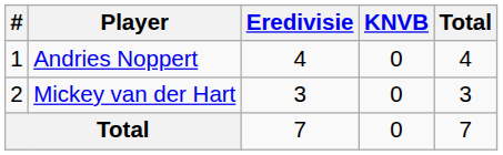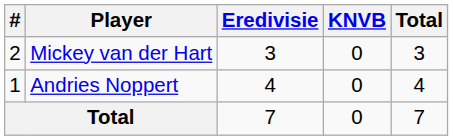 <table class="wikitable" style="text-align:center;">
 <tr>
 <th>#</th>
 <th>Player</th>
 <th><a href='#'>Eredivisie</a></th>
 <th><a href='#'>KNVB</a></th>
 <th>Total</th>
 </tr>
 <tr>
+<td>2</td>
+<td align="left"> <a href='#'>Mickey van der Hart</a></td>
+<td>3</td>
+<td>0</td>
+<td>3</td>
+</tr>
+<tr>
 <td>1</td>
 <td align="left"> <a href='#'>Andries Noppert</a></td>
 <td>4</td>
 <td>0</td>
 <td>4</td>
-</tr>
-<tr>
-<td>2</td>
-<td align="left"> <a href='#'>Mickey van der Hart</a></td>
-<td>3</td>
-<td>0</td>
-<td>3</td>
 </tr>
 <tr>
 <th colspan="2">Total</th>
 <td>7</td>
 <td>0</td>
 <td>7</td>
 </tr>
 </table>
